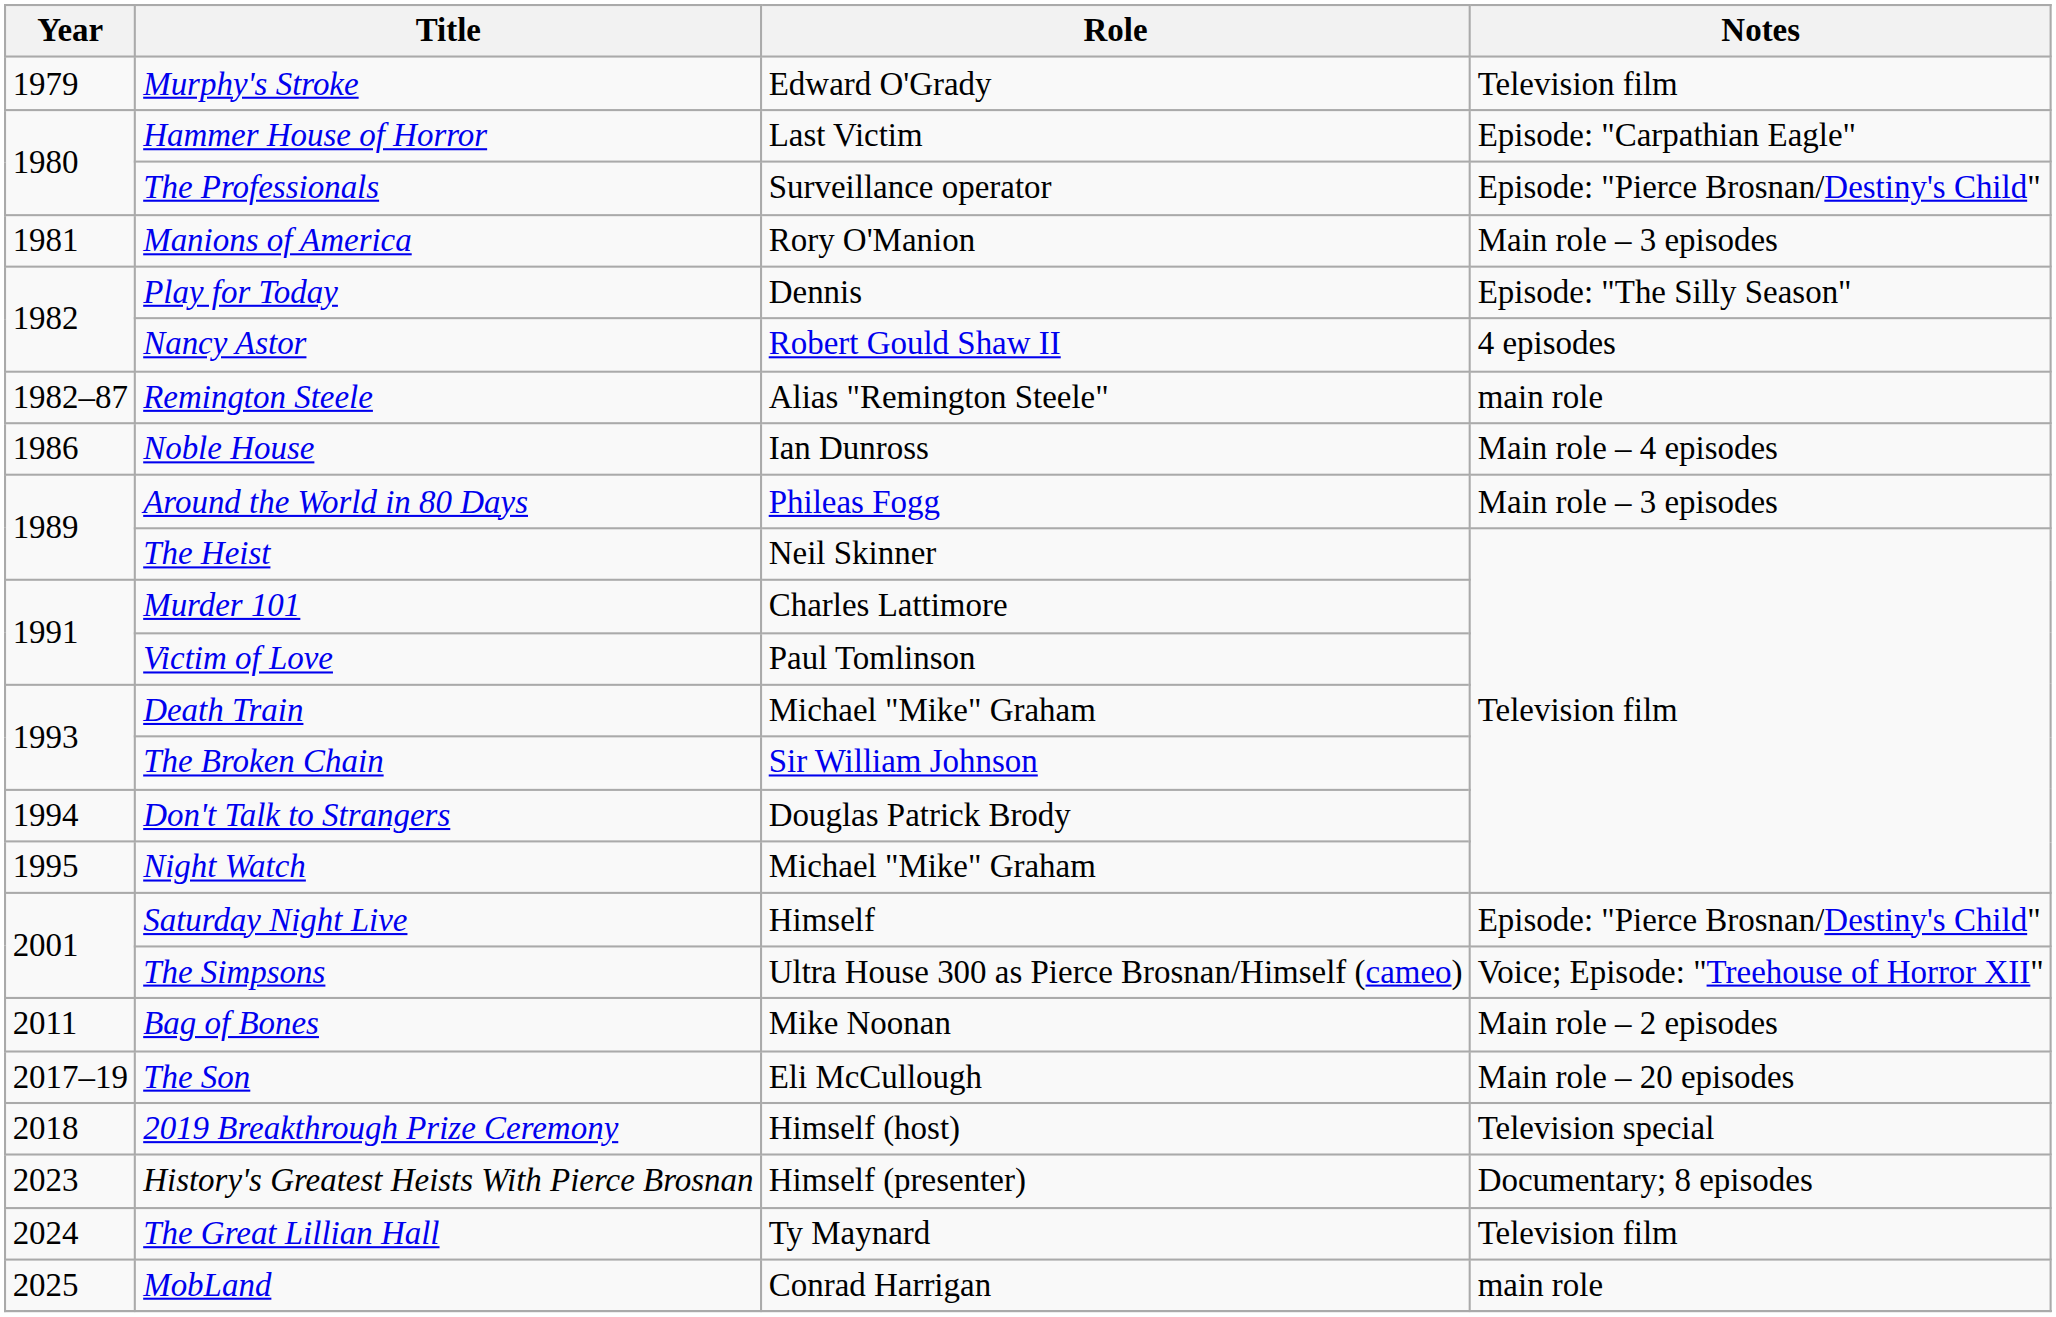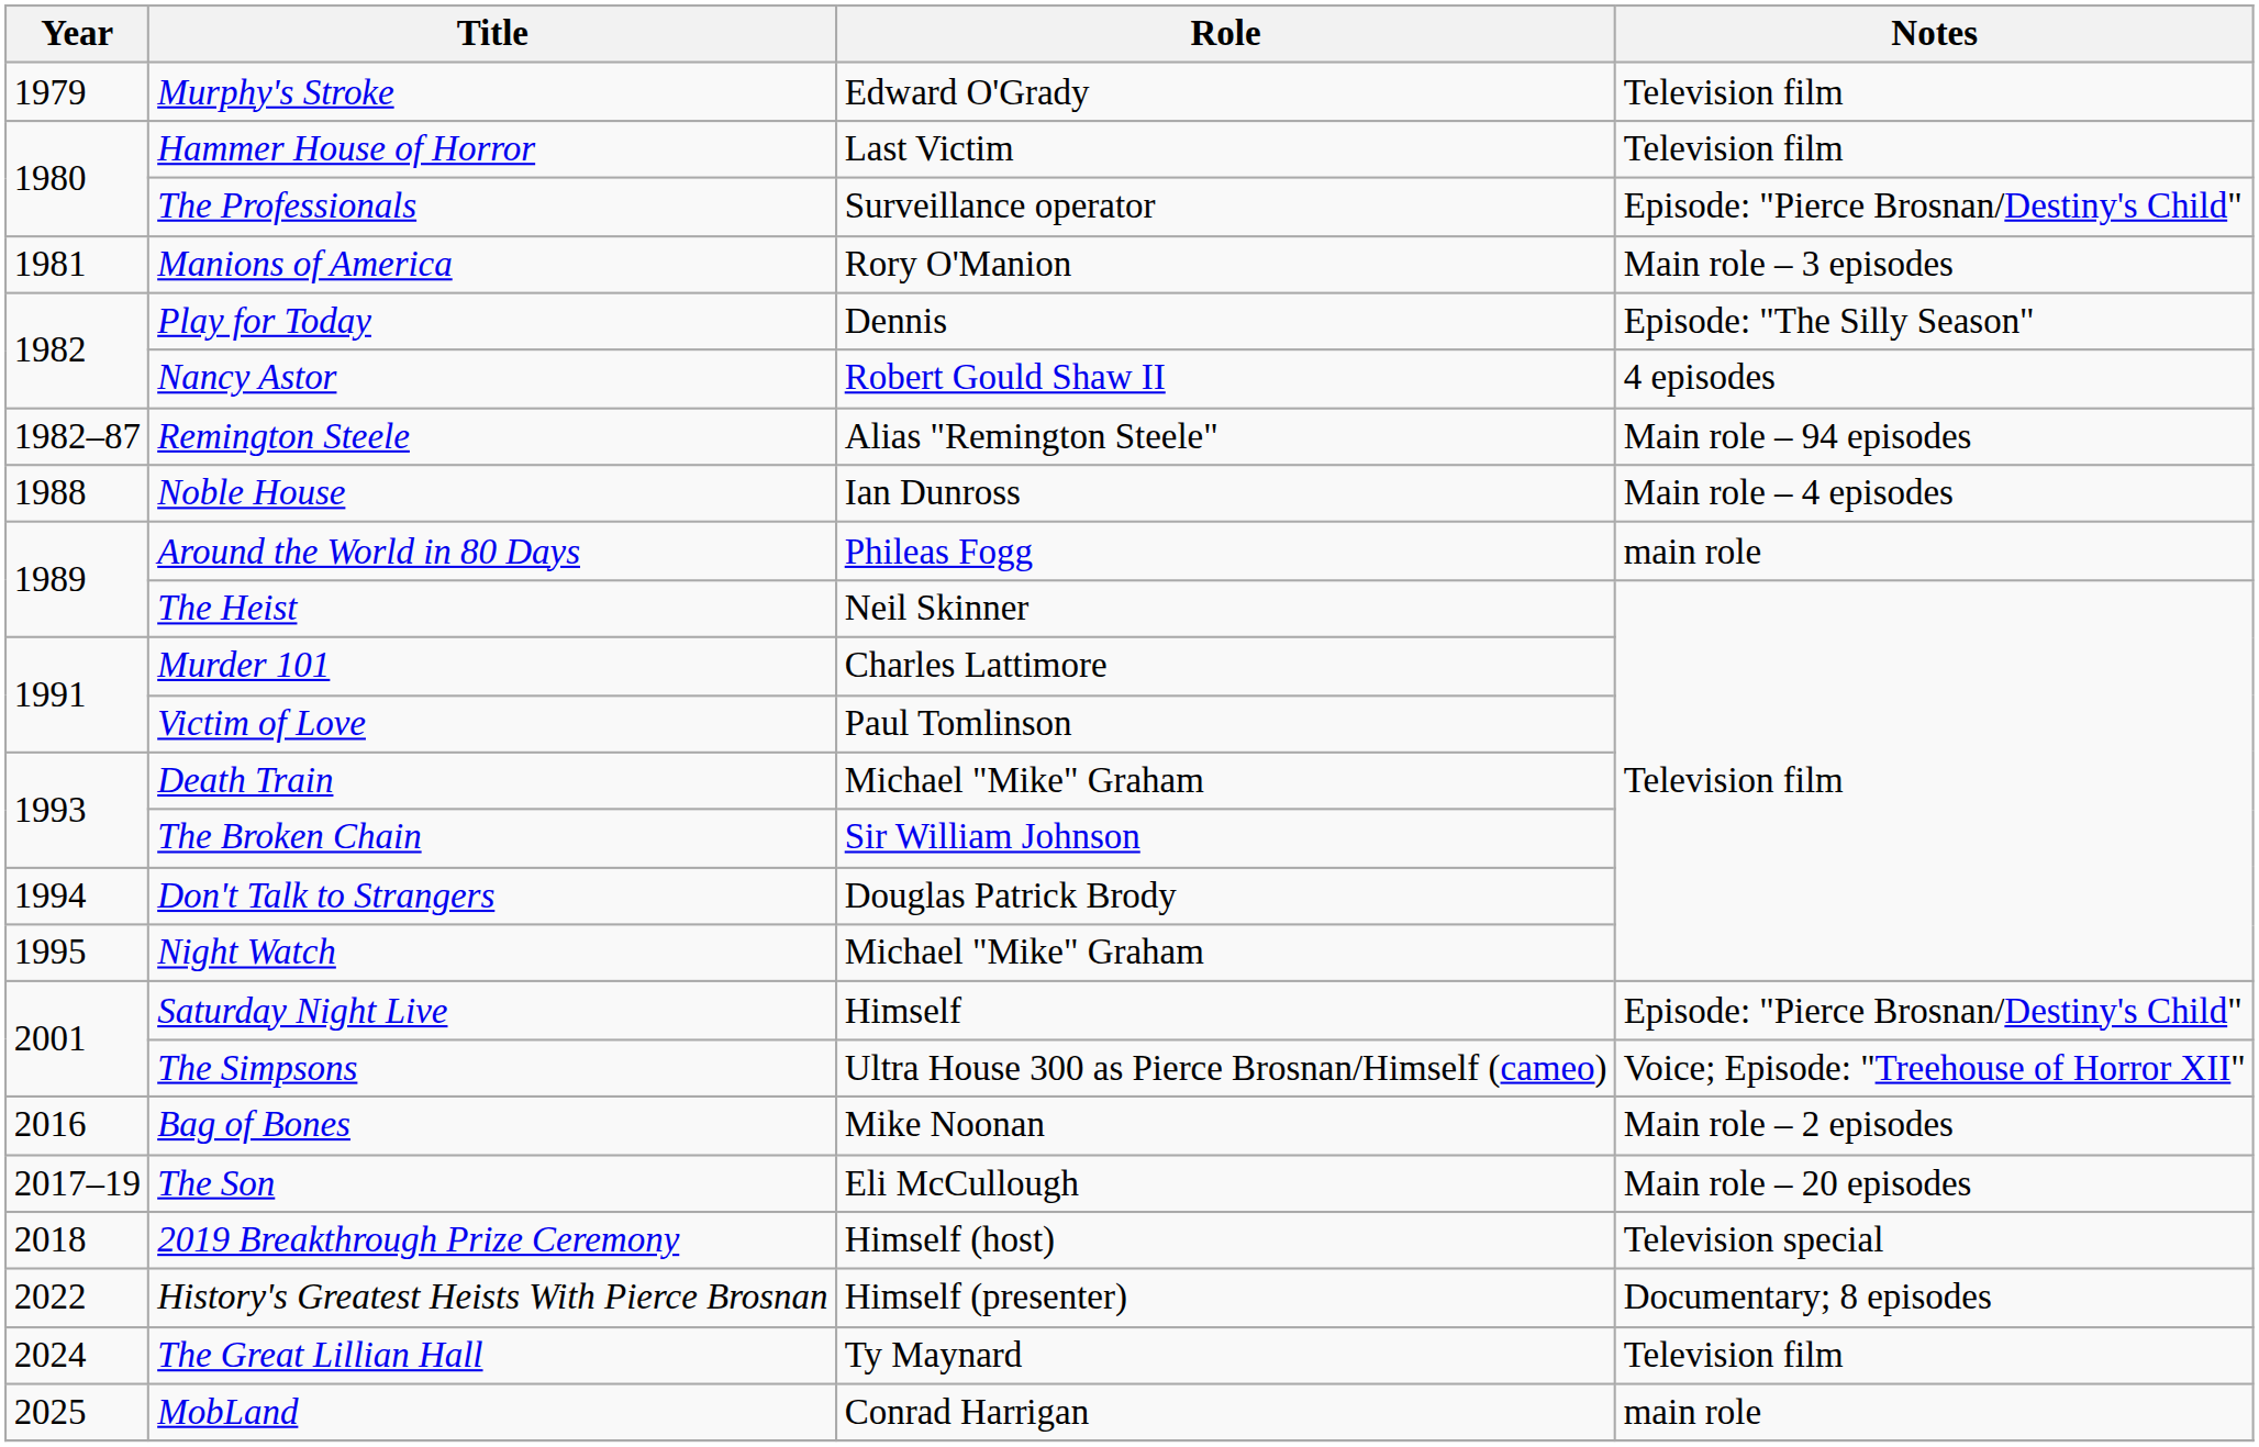 <table class="wikitable sortable">
 <tr>
 <th>Year</th>
 <th>Title</th>
 <th>Role</th>
 <th class="unsortable">Notes</th>
 </tr>
 <tr>
 <td>1979</td>
 <td><em><a href='#'>Murphy's Stroke</a></em></td>
 <td>Edward O'Grady</td>
 <td>Television film</td>
 </tr>
 <tr>
 <td rowspan=2>1980</td>
 <td><em><a href='#'>Hammer House of Horror</a></em></td>
 <td>Last Victim</td>
-<td>Episode: "Carpathian Eagle"</td>
+<td>Television film</td>
 </tr>
 <tr>
 <td><em><a href='#'>The Professionals</a></em></td>
 <td>Surveillance operator</td>
 <td>Episode: "Pierce Brosnan/<a href='#'>Destiny's Child</a>"</td>
 </tr>
 <tr>
 <td>1981</td>
 <td><em><a href='#'>Manions of America</a></em></td>
 <td>Rory O'Manion</td>
 <td>Main role – 3 episodes</td>
 </tr>
 <tr>
 <td rowspan=2>1982</td>
 <td><em><a href='#'>Play for Today</a></em></td>
 <td>Dennis</td>
 <td>Episode: "The Silly Season"</td>
 </tr>
 <tr>
 <td><em><a href='#'>Nancy Astor</a></em></td>
 <td><a href='#'>Robert Gould Shaw II</a></td>
 <td>4 episodes</td>
 </tr>
 <tr>
 <td>1982–87</td>
 <td><em><a href='#'>Remington Steele</a></em></td>
 <td>Alias "Remington Steele"</td>
-<td>main role</td>
+<td>Main role – 94 episodes</td>
 </tr>
 <tr>
-<td>1986</td>
+<td>1988</td>
 <td><em><a href='#'>Noble House</a></em></td>
 <td>Ian Dunross</td>
 <td>Main role – 4 episodes</td>
 </tr>
 <tr>
 <td rowspan=2>1989</td>
 <td><em><a href='#'>Around the World in 80 Days</a></em></td>
 <td><a href='#'>Phileas Fogg</a></td>
-<td>Main role – 3 episodes</td>
+<td>main role</td>
 </tr>
 <tr>
 <td><em><a href='#'>The Heist</a></em></td>
 <td>Neil Skinner</td>
 <td rowspan="7">Television film</td>
 </tr>
 <tr>
 <td rowspan=2>1991</td>
 <td><em><a href='#'>Murder 101</a></em></td>
 <td>Charles Lattimore</td>
 </tr>
 <tr>
 <td><em><a href='#'>Victim of Love</a></em></td>
 <td>Paul Tomlinson</td>
 </tr>
 <tr>
 <td rowspan=2>1993</td>
 <td><em><a href='#'>Death Train</a></em></td>
 <td>Michael "Mike" Graham</td>
 </tr>
 <tr>
 <td><em><a href='#'>The Broken Chain</a></em></td>
 <td><a href='#'>Sir William Johnson</a></td>
 </tr>
 <tr>
 <td>1994</td>
 <td><em><a href='#'>Don't Talk to Strangers</a></em></td>
 <td>Douglas Patrick Brody</td>
 </tr>
 <tr>
 <td>1995</td>
 <td><em><a href='#'>Night Watch</a></em></td>
 <td>Michael "Mike" Graham</td>
 </tr>
 <tr>
 <td rowspan=2>2001</td>
 <td><em><a href='#'>Saturday Night Live</a></em></td>
 <td>Himself</td>
 <td>Episode: "Pierce Brosnan/<a href='#'>Destiny's Child</a>"</td>
 </tr>
 <tr>
 <td><em><a href='#'>The Simpsons</a></em></td>
 <td>Ultra House 300 as Pierce Brosnan/Himself (<a href='#'>cameo</a>)</td>
 <td>Voice; Episode: "<a href='#'>Treehouse of Horror XII</a>"</td>
 </tr>
 <tr>
-<td>2011</td>
+<td>2016</td>
 <td><em><a href='#'>Bag of Bones</a></em></td>
 <td>Mike Noonan</td>
 <td>Main role – 2 episodes</td>
 </tr>
 <tr>
 <td>2017–19</td>
 <td><em><a href='#'>The Son</a></em></td>
 <td>Eli McCullough</td>
 <td>Main role – 20 episodes</td>
 </tr>
 <tr>
 <td>2018</td>
 <td><em><a href='#'>2019 Breakthrough Prize Ceremony</a></em></td>
 <td>Himself (host)</td>
 <td>Television special</td>
 </tr>
 <tr>
-<td>2023</td>
+<td>2022</td>
 <td><em>History's Greatest Heists With Pierce Brosnan</em></td>
 <td>Himself (presenter)</td>
 <td>Documentary; 8 episodes</td>
 </tr>
 <tr>
 <td>2024</td>
 <td><em><a href='#'>The Great Lillian Hall</a></em></td>
 <td>Ty Maynard</td>
 <td>Television film</td>
 </tr>
 <tr>
 <td>2025</td>
 <td><em><a href='#'>MobLand</a></em></td>
 <td>Conrad Harrigan</td>
 <td>main role</td>
 </tr>
 <tr>
 </tr>
 </table>
